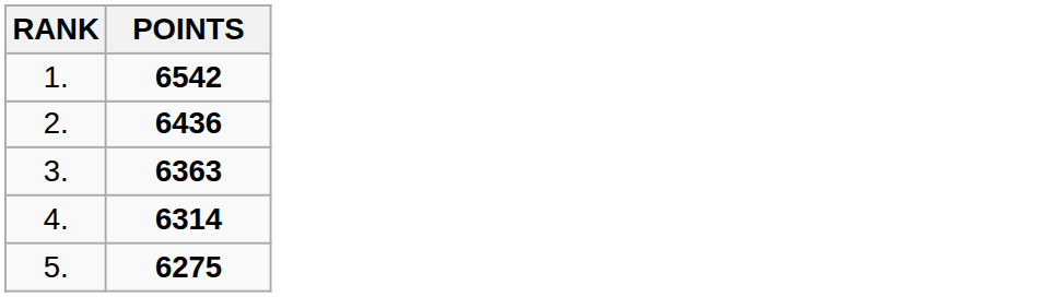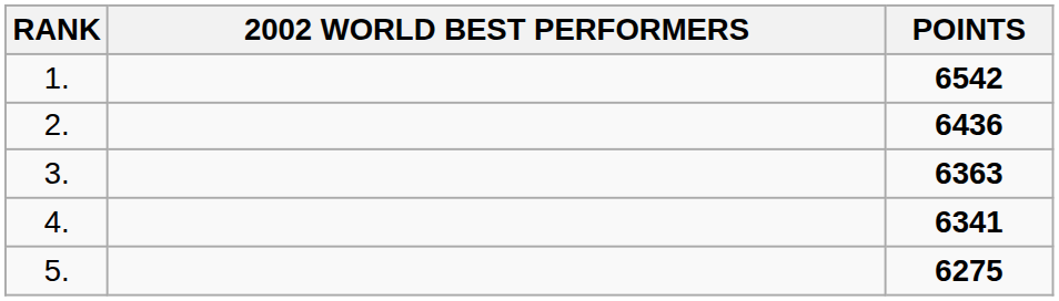 <table class="wikitable" style="border-collapse: collapse; font-size: 90%;">
 <tr>
 <th>RANK</th>
+<th align="center" style="width: 25em">2002 WORLD BEST PERFORMERS</th>
 <th align="center" style="width: 5em">POINTS</th>
 </tr>
 <tr>
 <td align="center">1.</td>
+<td></td>
 <td align="center"><strong>6542</strong></td>
 </tr>
 <tr>
 <td align="center">2.</td>
+<td></td>
 <td align="center"><strong>6436</strong></td>
 </tr>
 <tr>
 <td align="center">3.</td>
+<td></td>
 <td align="center"><strong>6363</strong></td>
 </tr>
 <tr>
 <td align="center">4.</td>
-<td align="center"><strong>6314</strong></td>
+<td></td>
+<td align="center"><strong>6341</strong></td>
 </tr>
 <tr>
 <td align="center">5.</td>
+<td></td>
 <td align="center"><strong>6275</strong></td>
 </tr>
 </table>
